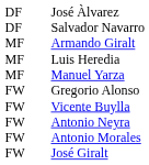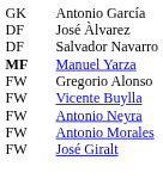 <table cellspacing="0" cellpadding="0" style="font-size:90%; margin:0.2em auto;">
 <tr>
 <th width="25"></th>
 <th width="25"></th>
+</tr>
+<tr>
+<td>GK</td>
+<td></td>
+<td> Antonio García</td>
 </tr>
 <tr>
 <td>DF</td>
 <td></td>
 <td> José Àlvarez</td>
 </tr>
 <tr>
 <td>DF</td>
 <td></td>
 <td> Salvador Navarro</td>
 </tr>
 <tr>
-<td>MF</td>
-<td></td>
-<td> <a href='#'>Armando Giralt</a></td>
-</tr>
-<tr>
-<td>MF</td>
-<td></td>
-<td> Luis Heredia</td>
-</tr>
-<tr>
-<td>MF</td>
+<td><strong>MF</strong></td>
 <td></td>
 <td> <a href='#'>Manuel Yarza</a></td>
 </tr>
 <tr>
 <td>FW</td>
 <td></td>
 <td> Gregorio Alonso</td>
 </tr>
 <tr>
 <td>FW</td>
 <td></td>
 <td> <a href='#'>Vicente Buylla</a></td>
 </tr>
 <tr>
 <td>FW</td>
 <td></td>
 <td> <a href='#'>Antonio Neyra</a></td>
 </tr>
 <tr>
 <td>FW</td>
 <td></td>
 <td> <a href='#'>Antonio Morales</a></td>
 </tr>
 <tr>
 <td>FW</td>
 <td></td>
 <td> <a href='#'>José Giralt</a></td>
 </tr>
 </table>
